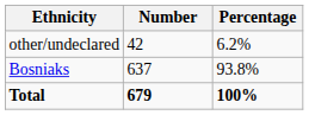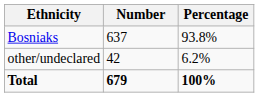 <table class="wikitable">
 <tr>
 <th width="100px">Ethnicity</th>
 <th width="80px">Number</th>
 <th width="80px">Percentage</th>
 </tr>
 <tr>
+<td><a href='#'>Bosniaks</a></td>
+<td>637</td>
+<td>93.8%</td>
+</tr>
+<tr>
 <td>other/undeclared</td>
 <td>42</td>
 <td>6.2%</td>
-</tr>
-<tr>
-<td><a href='#'>Bosniaks</a></td>
-<td>637</td>
-<td>93.8%</td>
 </tr>
 <tr>
 <td><strong>Total</strong></td>
 <td><strong>679</strong></td>
 <td><strong>100%</strong></td>
 </tr>
 </table>
